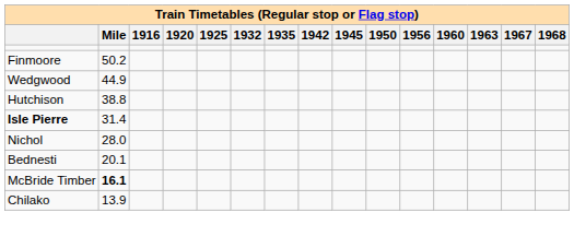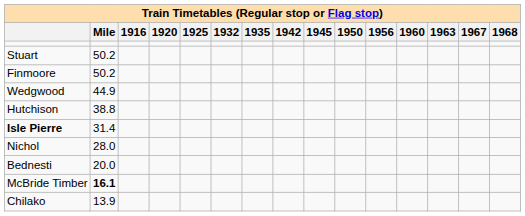 <table class="wikitable">
 <tr>
 <th colspan="15" style="background:#ffdead;">Train Timetables (Regular stop or <a href='#'>Flag stop</a>)</th>
 </tr>
 <tr>
 <th></th>
 <th>Mile</th>
 <th>1916</th>
 <th>1920</th>
 <th>1925</th>
 <th>1932</th>
 <th>1935</th>
 <th>1942</th>
 <th>1945</th>
 <th>1950</th>
 <th>1956</th>
 <th>1960</th>
 <th>1963</th>
 <th>1967</th>
 <th>1968</th>
 </tr>
 <tr>
 <td></td>
 <td></td>
+<td></td>
+<td></td>
+<td></td>
+<td></td>
+<td></td>
+<td></td>
+<td></td>
+<td></td>
+<td></td>
+<td></td>
+<td></td>
+<td></td>
+<td></td>
+</tr>
+<tr>
+<td>Stuart</td>
+<td>50.2</td>
 <td></td>
 <td></td>
 <td></td>
 <td></td>
 <td></td>
 <td></td>
 <td></td>
 <td></td>
 <td></td>
 <td></td>
 <td></td>
 <td></td>
 <td></td>
 </tr>
 <tr>
 <td>Finmoore</td>
 <td>50.2</td>
 <td></td>
 <td></td>
 <td></td>
 <td></td>
 <td></td>
 <td></td>
 <td></td>
 <td></td>
 <td></td>
 <td></td>
 <td></td>
 <td></td>
 <td></td>
 </tr>
 <tr>
 <td>Wedgwood</td>
 <td>44.9</td>
 <td></td>
 <td></td>
 <td></td>
 <td></td>
 <td></td>
 <td></td>
 <td></td>
 <td></td>
 <td></td>
 <td></td>
 <td></td>
 <td></td>
 <td></td>
 </tr>
 <tr>
 <td>Hutchison</td>
 <td>38.8</td>
 <td></td>
 <td></td>
 <td></td>
 <td></td>
 <td></td>
 <td></td>
 <td></td>
 <td></td>
 <td></td>
 <td></td>
 <td></td>
 <td></td>
 <td></td>
 </tr>
 <tr>
 <td><strong>Isle Pierre</strong></td>
 <td>31.4</td>
 <td></td>
 <td></td>
 <td></td>
 <td></td>
 <td></td>
 <td></td>
 <td></td>
 <td></td>
 <td></td>
 <td></td>
 <td></td>
 <td></td>
 <td></td>
 </tr>
 <tr>
 <td>Nichol</td>
 <td>28.0</td>
 <td></td>
 <td></td>
 <td></td>
 <td></td>
 <td></td>
 <td></td>
 <td></td>
 <td></td>
 <td></td>
 <td></td>
 <td></td>
 <td></td>
 <td></td>
 </tr>
 <tr>
 <td>Bednesti</td>
-<td>20.1</td>
+<td>20.0</td>
 <td></td>
 <td></td>
 <td></td>
 <td></td>
 <td></td>
 <td></td>
 <td></td>
 <td></td>
 <td></td>
 <td></td>
 <td></td>
 <td></td>
 <td></td>
 </tr>
 <tr>
 <td>McBride Timber</td>
 <td><strong>16.1</strong></td>
 <td></td>
 <td></td>
 <td></td>
 <td></td>
 <td></td>
 <td></td>
 <td></td>
 <td></td>
 <td></td>
 <td></td>
 <td></td>
 <td></td>
 <td></td>
 </tr>
 <tr>
 <td>Chilako</td>
 <td>13.9</td>
 <td></td>
 <td></td>
 <td></td>
 <td></td>
 <td></td>
 <td></td>
 <td></td>
 <td></td>
 <td></td>
 <td></td>
 <td></td>
 <td></td>
 <td></td>
 </tr>
 </table>
